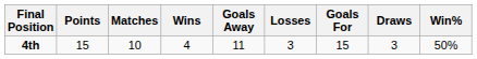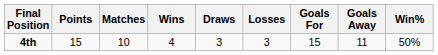 <table class="wikitable" style="font-size: 95%; text-align: center;">
 <tr>
 <th width=60>Final Position</th>
 <th width=60>Points</th>
 <th width=60>Matches</th>
 <th width=60>Wins</th>
-<th width=60>Goals Away</th>
+<th width=60>Draws</th>
 <th width=60>Losses</th>
 <th width=60>Goals For</th>
-<th width=60>Draws</th>
+<th width=60>Goals Away</th>
 <th width=60>Win%</th>
 </tr>
 <tr>
 <td><strong>4th</strong></td>
 <td>15</td>
 <td>10</td>
 <td>4</td>
-<td>11</td>
+<td>3</td>
 <td>3</td>
 <td>15</td>
-<td>3</td>
+<td>11</td>
 <td>50%</td>
 </tr>
 </table>
